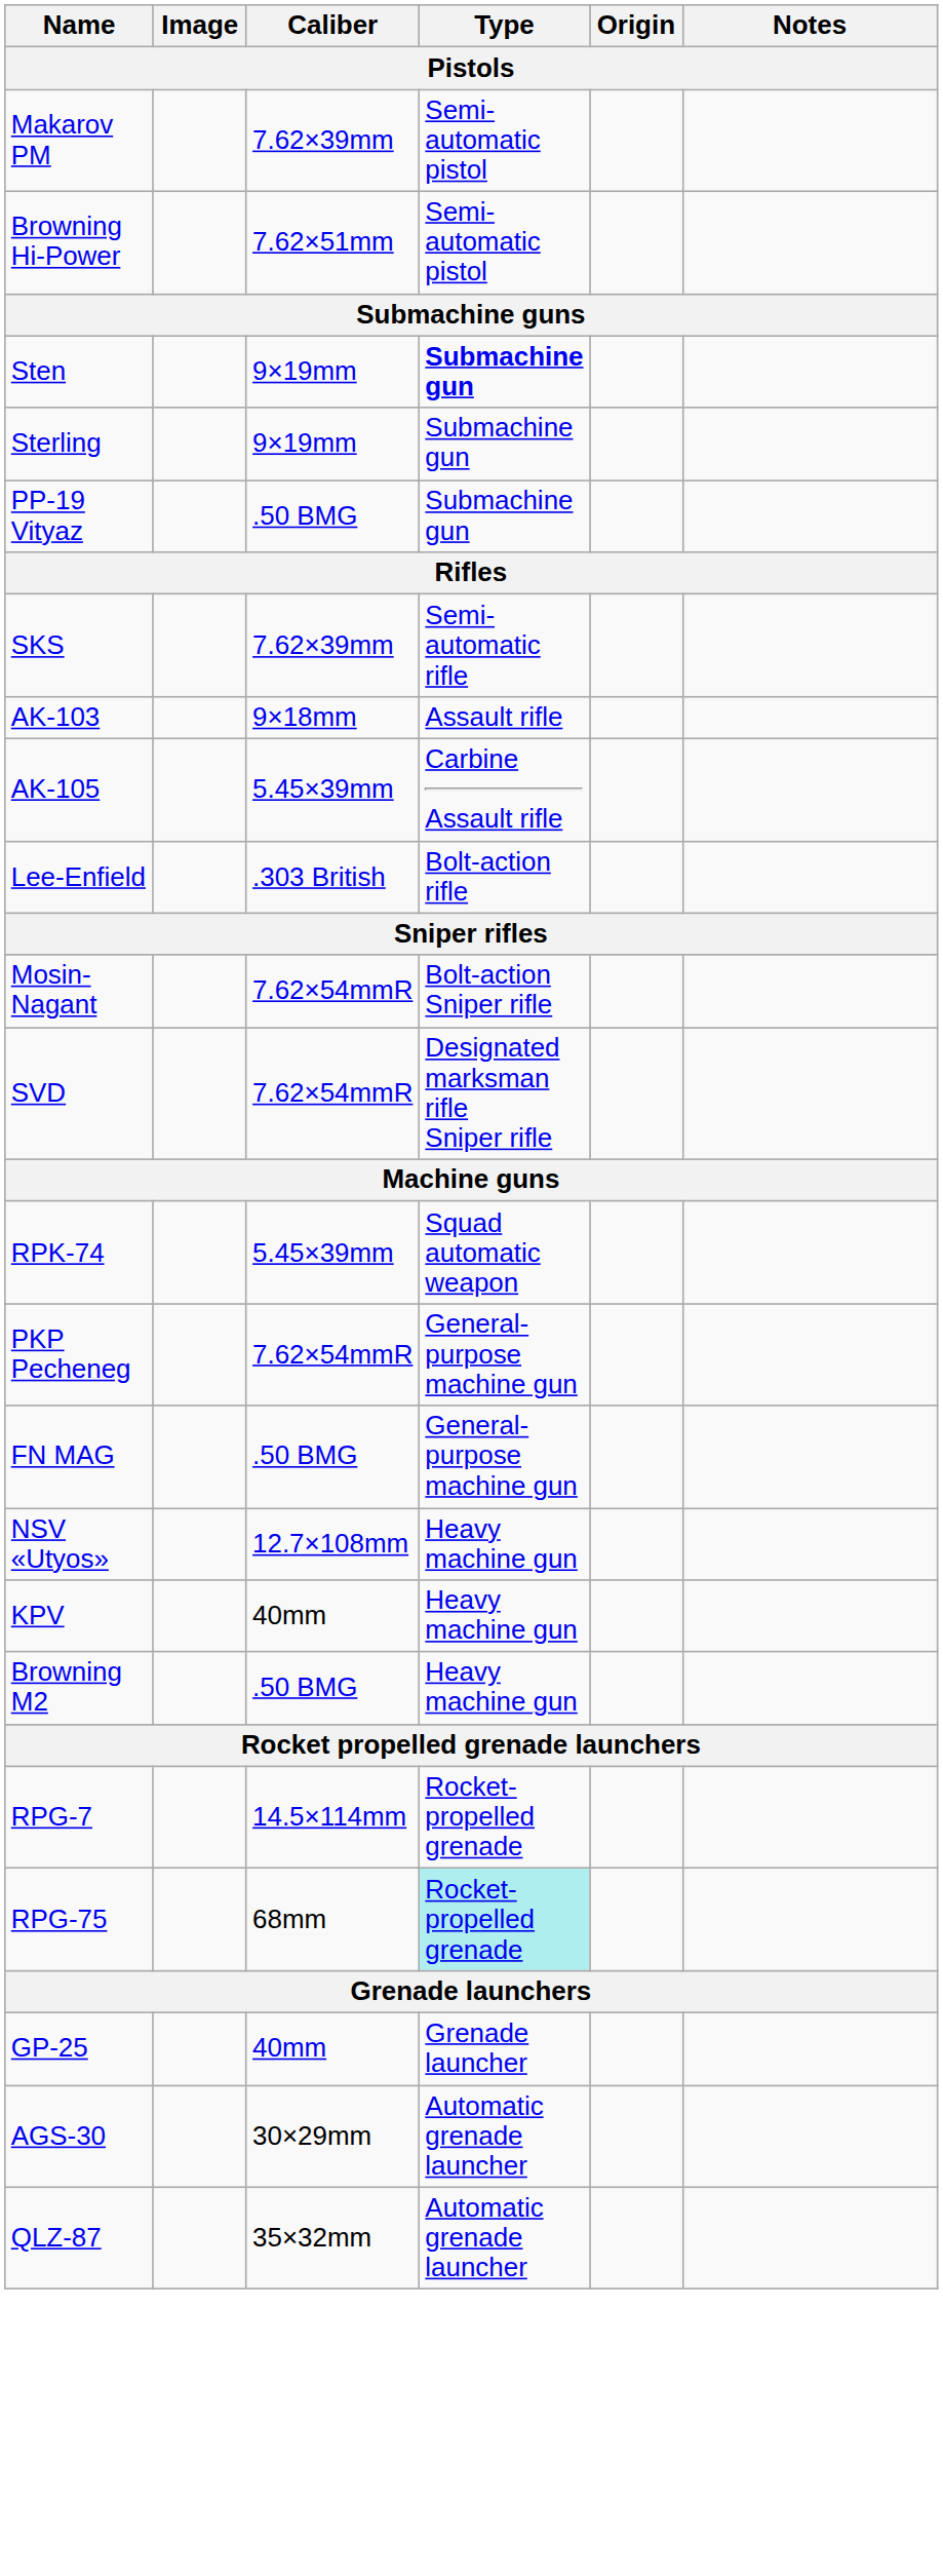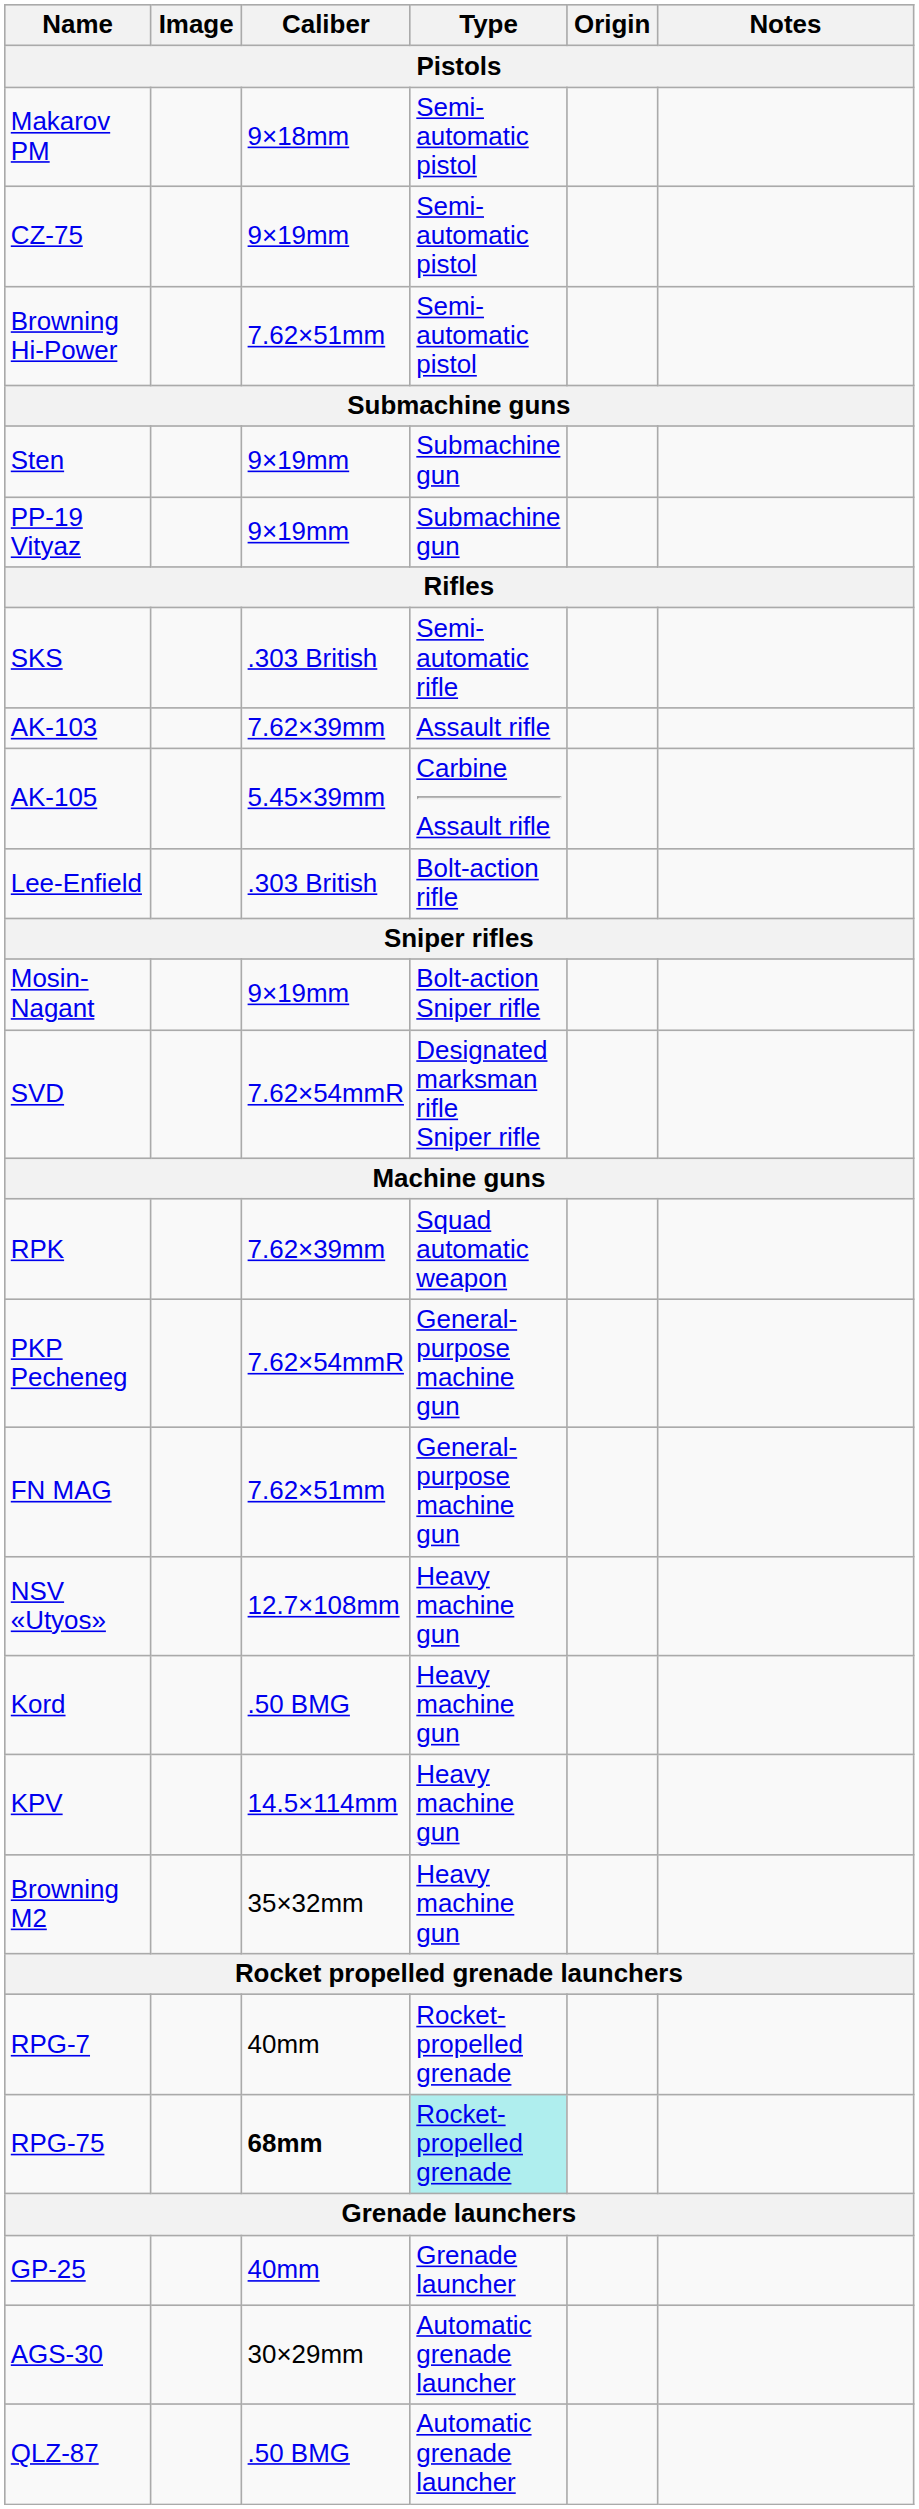 <table class="wikitable" style="width:90%;">
 <tr>
 <th width=16%>Name</th>
 <th width=10%>Image</th>
 <th width=15%>Caliber</th>
 <th width=12%>Type</th>
 <th width=10%>Origin</th>
 <th width=28%>Notes</th>
 </tr>
 <tr>
 <th colspan="6">Pistols</th>
 </tr>
 <tr>
 <td><a href='#'>Makarov PM</a></td>
 <td></td>
-<td><a href='#'>7.62×39mm</a></td>
+<td><a href='#'>9×18mm</a></td>
+<td><a href='#'>Semi-automatic pistol</a></td>
+<td></td>
+<td></td>
+</tr>
+<tr>
+<td><a href='#'>CZ-75</a></td>
+<td></td>
+<td><a href='#'>9×19mm</a></td>
 <td><a href='#'>Semi-automatic pistol</a></td>
 <td></td>
 <td></td>
 </tr>
 <tr>
 <td><a href='#'>Browning Hi-Power</a></td>
 <td></td>
 <td><a href='#'>7.62×51mm</a></td>
 <td><a href='#'>Semi-automatic pistol</a></td>
 <td></td>
 <td></td>
 </tr>
 <tr>
 <th colspan="6">Submachine guns</th>
 </tr>
 <tr>
 <td><a href='#'>Sten</a></td>
 <td></td>
 <td><a href='#'>9×19mm</a></td>
-<td><strong><a href='#'>Submachine gun</a></strong></td>
-<td></td>
-<td></td>
-</tr>
-<tr>
-<td><a href='#'>Sterling</a></td>
-<td></td>
-<td><a href='#'>9×19mm</a></td>
 <td><a href='#'>Submachine gun</a></td>
 <td></td>
 <td></td>
 </tr>
 <tr>
 <td><a href='#'>PP-19 Vityaz</a></td>
 <td></td>
-<td><a href='#'>.50 BMG</a></td>
+<td><a href='#'>9×19mm</a></td>
 <td><a href='#'>Submachine gun</a></td>
 <td></td>
 <td></td>
 </tr>
 <tr>
 <th colspan="6">Rifles</th>
 </tr>
 <tr>
 <td><a href='#'>SKS</a></td>
 <td></td>
-<td><a href='#'>7.62×39mm</a></td>
+<td><a href='#'>.303 British</a></td>
 <td><a href='#'>Semi-automatic rifle</a></td>
 <td></td>
 <td></td>
 </tr>
 <tr>
 <td><a href='#'>AK-103</a></td>
 <td></td>
-<td><a href='#'>9×18mm</a></td>
+<td><a href='#'>7.62×39mm</a></td>
 <td><a href='#'>Assault rifle</a></td>
 <td></td>
 <td></td>
 </tr>
 <tr>
 <td><a href='#'>AK-105</a></td>
 <td></td>
 <td><a href='#'>5.45×39mm</a></td>
 <td><a href='#'>Carbine</a><hr><a href='#'>Assault rifle</a></td>
 <td></td>
 <td></td>
 </tr>
 <tr>
 <td><a href='#'>Lee-Enfield</a></td>
 <td></td>
 <td><a href='#'>.303 British</a></td>
 <td><a href='#'>Bolt-action rifle</a></td>
 <td></td>
 <td></td>
 </tr>
 <tr>
 <th colspan="6">Sniper rifles</th>
 </tr>
 <tr>
 <td><a href='#'>Mosin-Nagant</a></td>
 <td></td>
-<td><a href='#'>7.62×54mmR</a></td>
+<td><a href='#'>9×19mm</a></td>
 <td><a href='#'>Bolt-action</a><br><a href='#'>Sniper rifle</a></td>
 <td></td>
 <td></td>
 </tr>
 <tr>
 <td><a href='#'>SVD</a></td>
 <td></td>
 <td><a href='#'>7.62×54mmR</a></td>
 <td><a href='#'>Designated marksman rifle</a><br><a href='#'>Sniper rifle</a></td>
 <td></td>
 <td></td>
 </tr>
 <tr>
 <th colspan="6">Machine guns</th>
 </tr>
 <tr>
-<td><a href='#'>RPK-74</a></td>
+<td><a href='#'>RPK</a></td>
 <td></td>
-<td><a href='#'>5.45×39mm</a></td>
+<td><a href='#'>7.62×39mm</a></td>
 <td><a href='#'>Squad automatic weapon</a></td>
 <td></td>
 <td></td>
 </tr>
 <tr>
 <td><a href='#'>PKP Pecheneg</a></td>
 <td></td>
 <td><a href='#'>7.62×54mmR</a></td>
 <td><a href='#'>General-purpose machine gun</a></td>
 <td></td>
 <td></td>
 </tr>
 <tr>
 <td><a href='#'>FN MAG</a></td>
 <td></td>
-<td><a href='#'>.50 BMG</a></td>
+<td><a href='#'>7.62×51mm</a></td>
 <td><a href='#'>General-purpose machine gun</a></td>
 <td></td>
 <td></td>
 </tr>
 <tr>
 <td><a href='#'>NSV «Utyos»</a></td>
 <td></td>
 <td><a href='#'>12.7×108mm</a></td>
 <td><a href='#'>Heavy machine gun</a></td>
 <td></td>
 <td></td>
 </tr>
 <tr>
+<td><a href='#'>Kord</a></td>
+<td></td>
+<td><a href='#'>.50 BMG</a></td>
+<td><a href='#'>Heavy machine gun</a></td>
+<td></td>
+<td></td>
+</tr>
+<tr>
 <td><a href='#'>KPV</a></td>
 <td></td>
-<td>40mm</td>
+<td><a href='#'>14.5×114mm</a></td>
 <td><a href='#'>Heavy machine gun</a></td>
 <td></td>
 <td></td>
 </tr>
 <tr>
 <td><a href='#'>Browning M2</a></td>
 <td></td>
-<td><a href='#'>.50 BMG</a></td>
+<td>35×32mm</td>
 <td><a href='#'>Heavy machine gun</a></td>
 <td></td>
 <td></td>
 </tr>
 <tr>
 <th colspan="6">Rocket propelled grenade launchers</th>
 </tr>
 <tr>
 <td><a href='#'>RPG-7</a></td>
 <td></td>
-<td><a href='#'>14.5×114mm</a></td>
+<td>40mm</td>
 <td><a href='#'>Rocket-propelled grenade</a></td>
 <td></td>
 <td></td>
 </tr>
 <tr>
 <td><a href='#'>RPG-75</a></td>
 <td></td>
-<td>68mm</td>
+<td><strong>68mm</strong></td>
 <td style="background: paleturquoise;"><a href='#'>Rocket-propelled grenade</a></td>
 <td></td>
 <td></td>
 </tr>
 <tr>
 <th colspan="6">Grenade launchers</th>
 </tr>
 <tr>
 <td><a href='#'>GP-25</a></td>
 <td></td>
 <td><a href='#'>40mm</a></td>
 <td><a href='#'>Grenade launcher</a></td>
 <td></td>
 <td></td>
 </tr>
 <tr>
 <td><a href='#'>AGS-30</a></td>
 <td></td>
 <td>30×29mm</td>
 <td><a href='#'>Automatic grenade launcher</a></td>
 <td></td>
 <td></td>
 </tr>
 <tr>
 <td><a href='#'>QLZ-87</a></td>
 <td></td>
-<td>35×32mm</td>
+<td><a href='#'>.50 BMG</a></td>
 <td><a href='#'>Automatic grenade launcher</a></td>
 <td></td>
 <td></td>
 </tr>
 </table>
